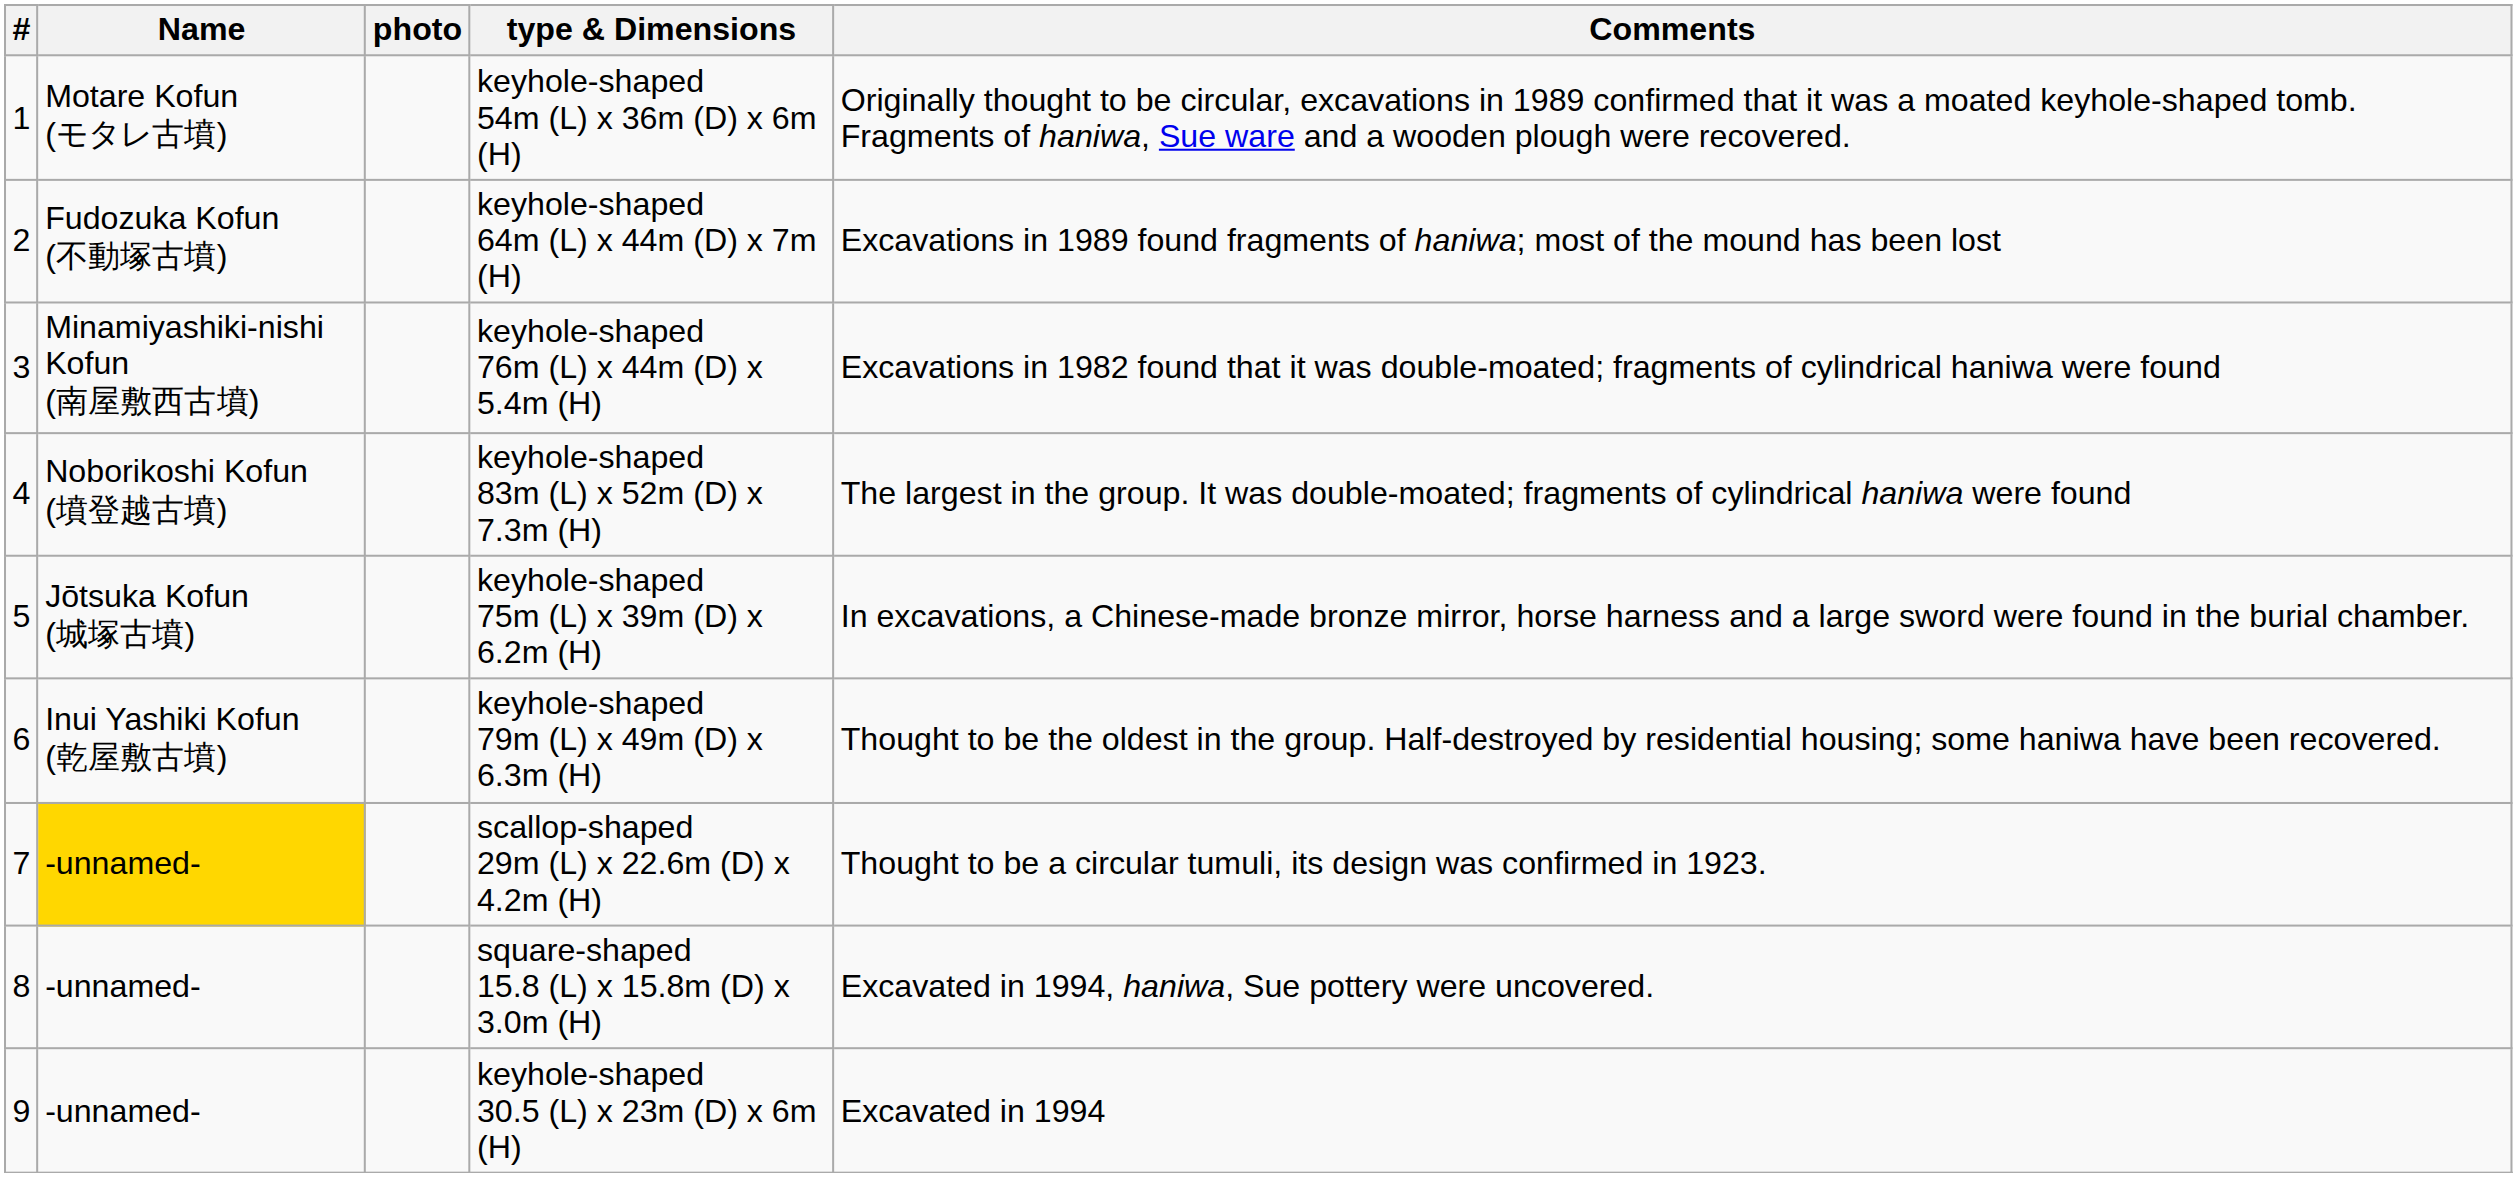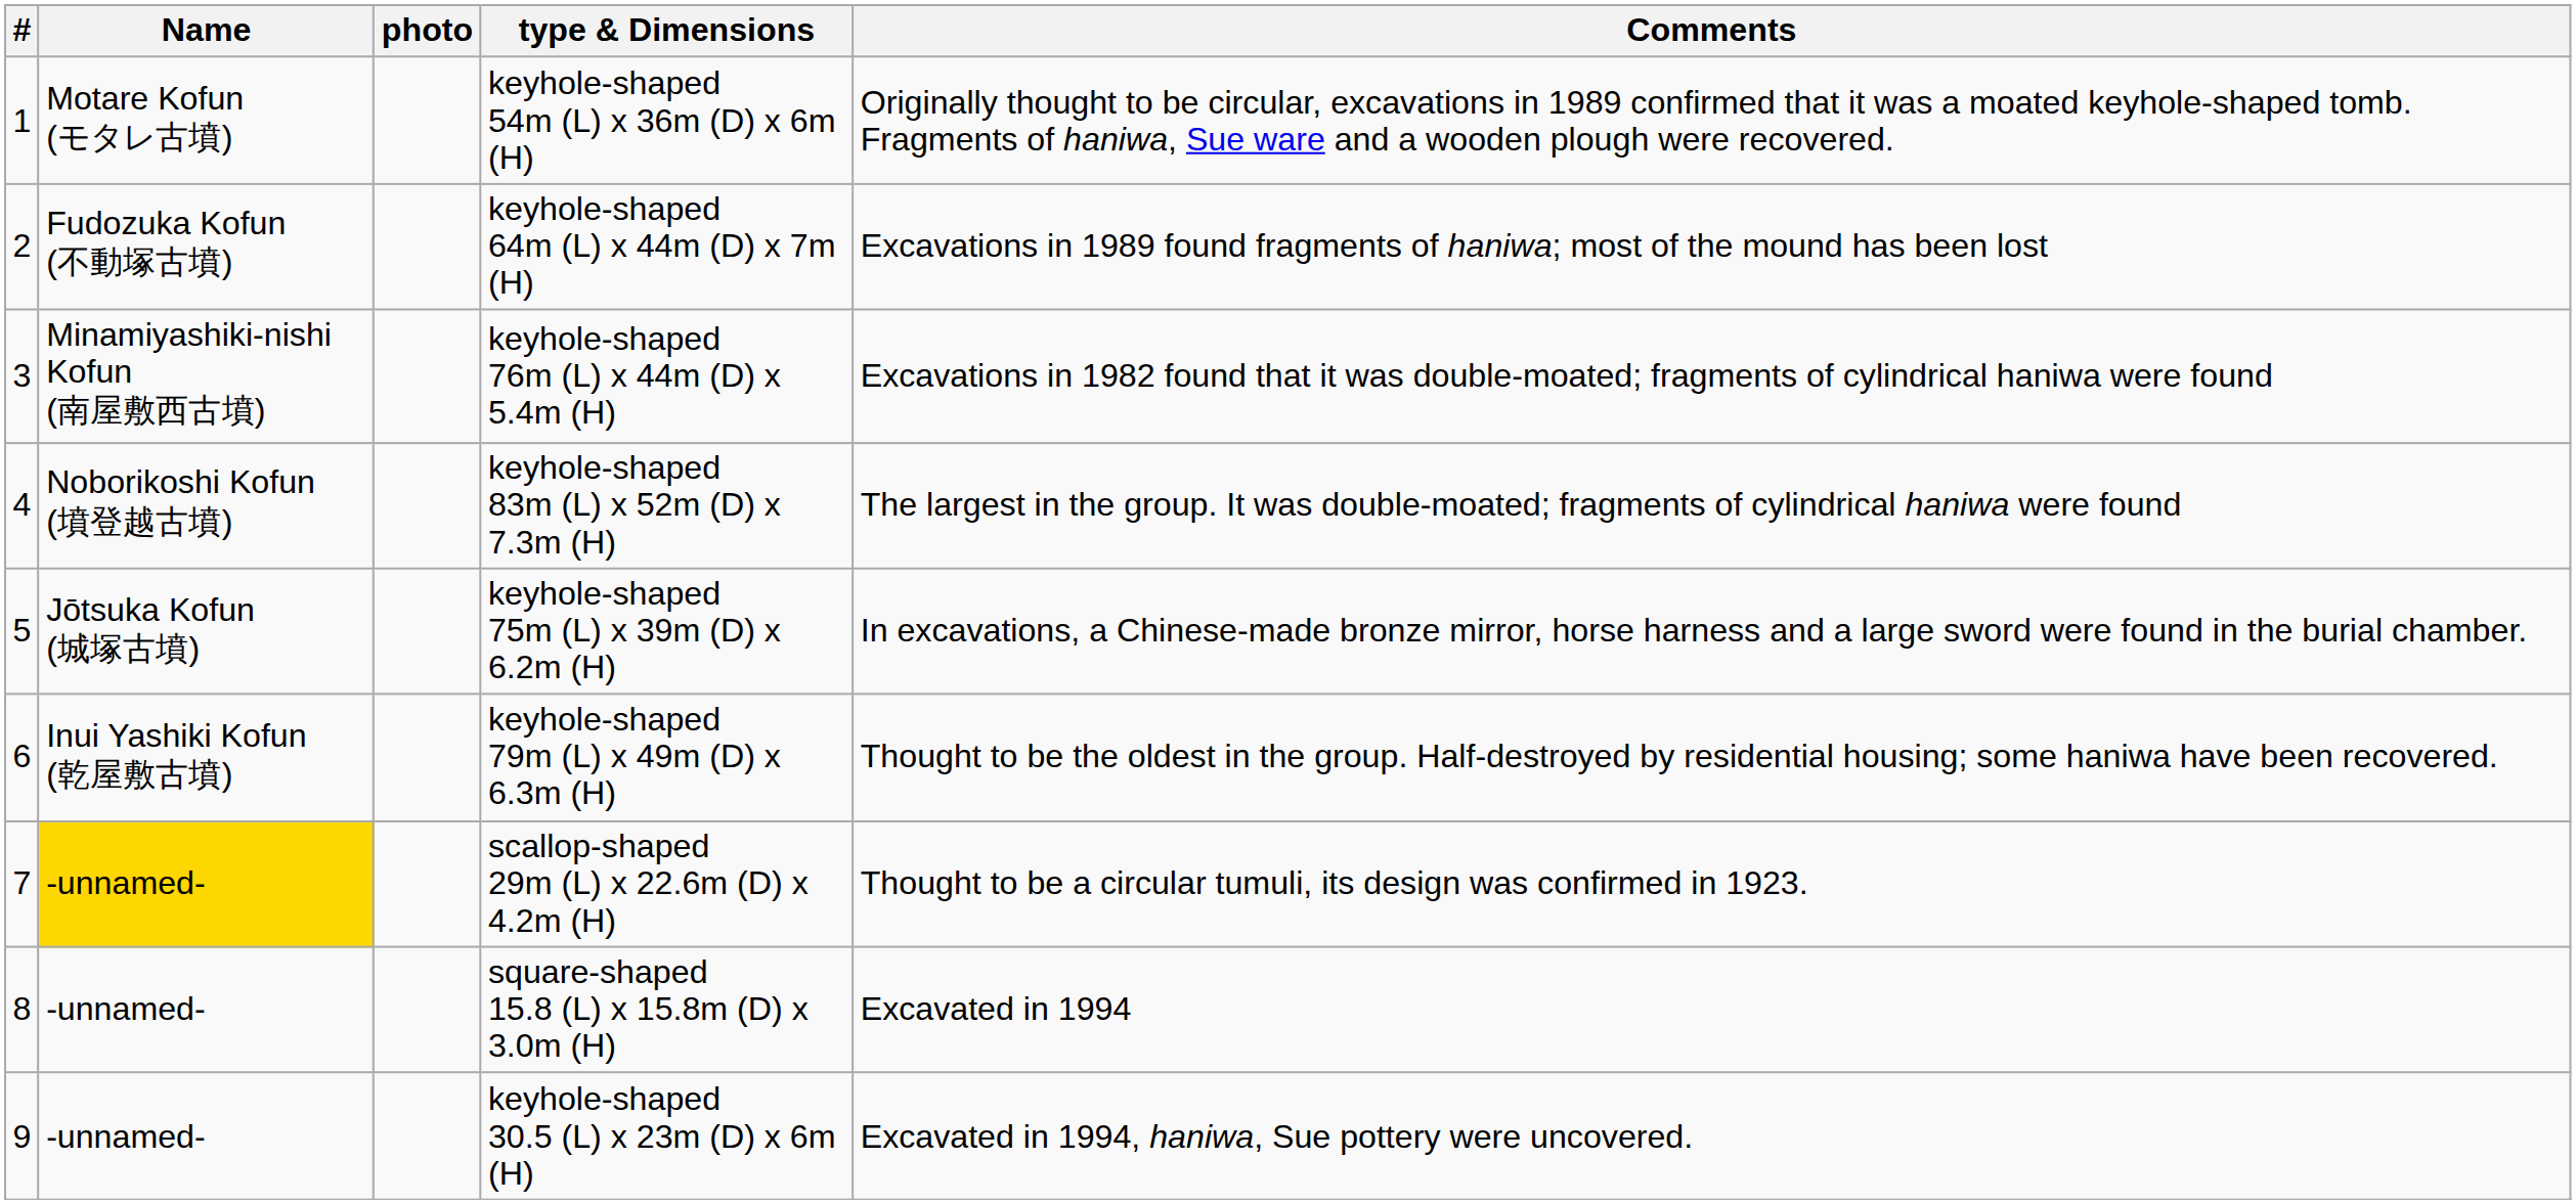 <table class=wikitable>
 <tr>
 <th>#</th>
 <th>Name</th>
 <th>photo</th>
 <th>type & Dimensions</th>
 <th>Comments</th>
 </tr>
 <tr>
 <td>1</td>
 <td>Motare Kofun <br>(モタレ古墳)</td>
 <td></td>
 <td>keyhole-shaped<br> 54m (L) x 36m (D) x 6m (H)</td>
 <td>Originally thought to be circular, excavations in 1989 confirmed that it was a moated keyhole-shaped tomb. Fragments of <em>haniwa</em>, <a href='#'>Sue ware</a> and a wooden plough were recovered.</td>
 </tr>
 <tr>
 <td>2</td>
 <td>Fudozuka Kofun <br>(不動塚古墳)</td>
 <td></td>
 <td>keyhole-shaped <br>64m (L) x 44m (D) x 7m (H)</td>
 <td>Excavations in 1989 found fragments of <em>haniwa</em>; most of the mound has been lost</td>
 </tr>
 <tr>
 <td>3</td>
 <td>Minamiyashiki-nishi Kofun <br>(南屋敷西古墳)</td>
 <td></td>
 <td>keyhole-shaped<br> 76m (L) x 44m (D) x 5.4m (H)</td>
 <td>Excavations in 1982 found that it was double-moated; fragments of cylindrical haniwa were found</td>
 </tr>
 <tr>
 <td>4</td>
 <td>Noborikoshi Kofun<br>(墳登越古墳)</td>
 <td></td>
 <td>keyhole-shaped<br>83m (L) x 52m (D) x 7.3m (H)</td>
 <td>The largest in the group. It was double-moated; fragments of cylindrical <em>haniwa</em> were found</td>
 </tr>
 <tr>
 <td>5</td>
 <td>Jōtsuka Kofun<br> (城塚古墳)</td>
 <td></td>
 <td>keyhole-shaped<br> 75m (L) x 39m (D) x 6.2m (H)</td>
 <td>In excavations, a Chinese-made bronze mirror, horse harness and a large sword were found in the burial chamber.</td>
 </tr>
 <tr>
 <td>6</td>
 <td>Inui Yashiki Kofun <br>(乾屋敷古墳)</td>
 <td></td>
 <td>keyhole-shaped<br> 79m (L) x 49m (D) x 6.3m (H)</td>
 <td>Thought to be the oldest in the group. Half-destroyed by residential housing; some haniwa have been recovered.</td>
 </tr>
 <tr>
 <td>7</td>
 <td style="background: gold;">-unnamed-</td>
 <td></td>
 <td>scallop-shaped<br> 29m (L) x 22.6m (D) x 4.2m (H)</td>
 <td>Thought to be a circular tumuli, its design was confirmed in 1923.</td>
 </tr>
 <tr>
 <td>8</td>
 <td>-unnamed-</td>
 <td></td>
 <td>square-shaped<br> 15.8 (L) x 15.8m (D) x 3.0m (H)</td>
-<td>Excavated in 1994, <em>haniwa</em>, Sue pottery were uncovered.</td>
+<td>Excavated in 1994</td>
 </tr>
 <tr>
 <td>9</td>
 <td>-unnamed-</td>
 <td></td>
 <td>keyhole-shaped<br>30.5 (L) x 23m (D) x 6m (H)</td>
-<td>Excavated in 1994</td>
+<td>Excavated in 1994, <em>haniwa</em>, Sue pottery were uncovered.</td>
 </tr>
 <tr>
 </tr>
 <tr>
 </tr>
 </table>
